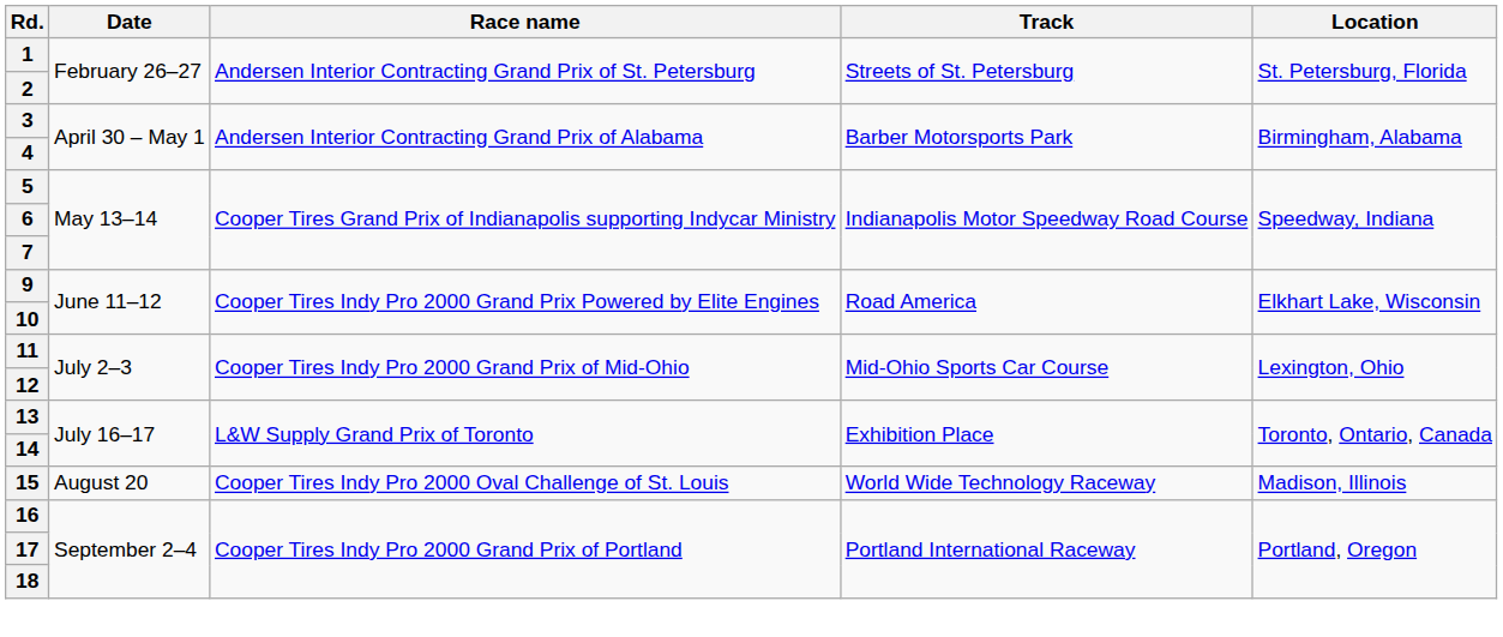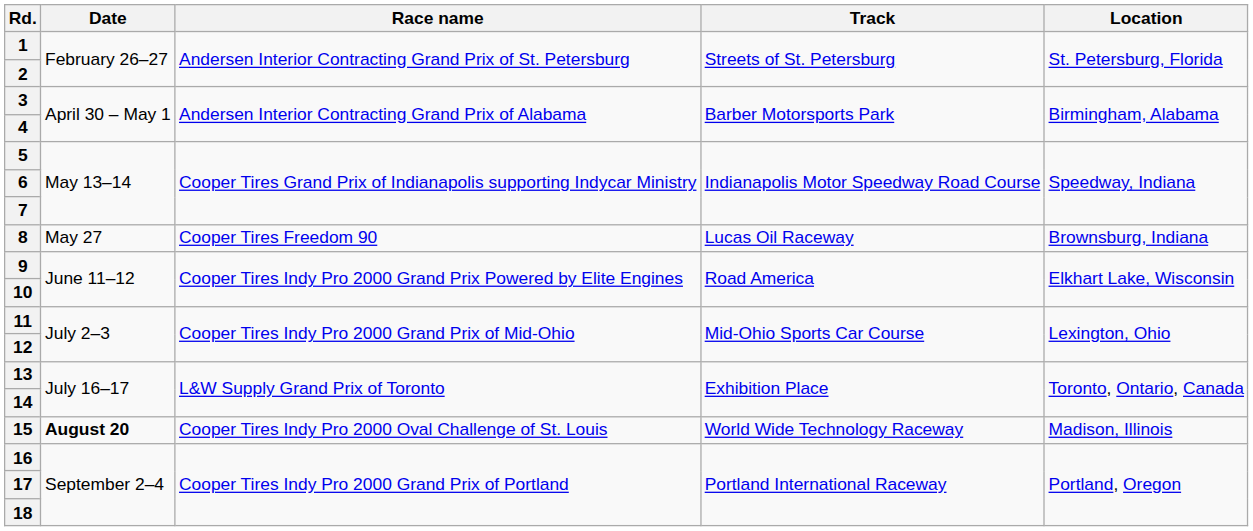 <table class="wikitable" style="font-size: 85%">
 <tr>
 <th>Rd.</th>
 <th>Date</th>
 <th>Race name</th>
 <th>Track</th>
 <th>Location</th>
 </tr>
 <tr>
 <th>1</th>
 <td rowspan="2">February 26–27</td>
 <td rowspan="2"><a href='#'>Andersen Interior Contracting Grand Prix of St. Petersburg</a></td>
 <td rowspan="2"> <a href='#'>Streets of St. Petersburg</a></td>
 <td rowspan="2"><a href='#'>St. Petersburg, Florida</a></td>
 </tr>
 <tr>
 <th>2</th>
 </tr>
 <tr>
 <th>3</th>
 <td rowspan="2">April 30 – May 1</td>
 <td rowspan="2"><a href='#'>Andersen Interior Contracting Grand Prix of Alabama</a></td>
 <td rowspan="2"> <a href='#'>Barber Motorsports Park</a></td>
 <td rowspan="2"><a href='#'>Birmingham, Alabama</a></td>
 </tr>
 <tr>
 <th>4</th>
 </tr>
 <tr>
 <th>5</th>
 <td rowspan="3">May 13–14</td>
 <td rowspan="3"><a href='#'>Cooper Tires Grand Prix of Indianapolis supporting Indycar Ministry</a></td>
 <td rowspan="3"> <a href='#'>Indianapolis Motor Speedway Road Course</a></td>
 <td rowspan="3"><a href='#'>Speedway, Indiana</a></td>
 </tr>
 <tr>
 <th>6</th>
 </tr>
 <tr>
 <th>7</th>
 </tr>
 <tr>
+<th>8</th>
+<td>May 27</td>
+<td><a href='#'>Cooper Tires Freedom 90</a></td>
+<td> <a href='#'>Lucas Oil Raceway</a></td>
+<td><a href='#'>Brownsburg, Indiana</a></td>
+</tr>
+<tr>
 <th>9</th>
 <td rowspan="2">June 11–12</td>
 <td rowspan="2"><a href='#'>Cooper Tires Indy Pro 2000 Grand Prix Powered by Elite Engines</a></td>
 <td rowspan="2"> <a href='#'>Road America</a></td>
 <td rowspan="2"><a href='#'>Elkhart Lake, Wisconsin</a></td>
 </tr>
 <tr>
 <th>10</th>
 </tr>
 <tr>
 <th>11</th>
 <td rowspan="2">July 2–3</td>
 <td rowspan="2"><a href='#'>Cooper Tires Indy Pro 2000 Grand Prix of Mid-Ohio</a></td>
 <td rowspan="2"> <a href='#'>Mid-Ohio Sports Car Course</a></td>
 <td rowspan="2"><a href='#'>Lexington, Ohio</a></td>
 </tr>
 <tr>
 <th>12</th>
 </tr>
 <tr>
 <th>13</th>
 <td rowspan="2">July 16–17</td>
 <td rowspan="2"><a href='#'>L&W Supply Grand Prix of Toronto</a></td>
 <td rowspan="2"> <a href='#'>Exhibition Place</a></td>
 <td rowspan="2"><a href='#'>Toronto</a>, <a href='#'>Ontario</a>, <a href='#'>Canada</a></td>
 </tr>
 <tr>
 <th>14</th>
 </tr>
 <tr>
 <th>15</th>
-<td>August 20</td>
+<td><strong>August 20</strong></td>
 <td><a href='#'>Cooper Tires Indy Pro 2000 Oval Challenge of St. Louis</a></td>
 <td> <a href='#'>World Wide Technology Raceway</a></td>
 <td><a href='#'>Madison, Illinois</a></td>
 </tr>
 <tr>
 <th>16</th>
 <td rowspan="3">September 2–4</td>
 <td rowspan="3"><a href='#'>Cooper Tires Indy Pro 2000 Grand Prix of Portland</a></td>
 <td rowspan="3"> <a href='#'>Portland International Raceway</a></td>
 <td rowspan="3"><a href='#'>Portland</a>, <a href='#'>Oregon</a></td>
 </tr>
 <tr>
 <th>17</th>
 </tr>
 <tr>
 <th>18</th>
 </tr>
 </table>
